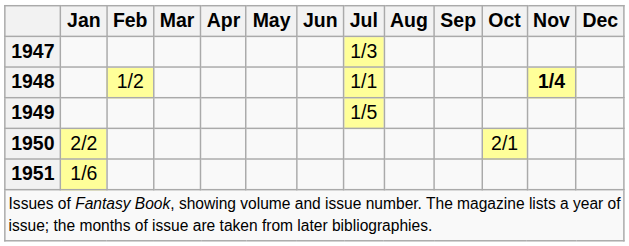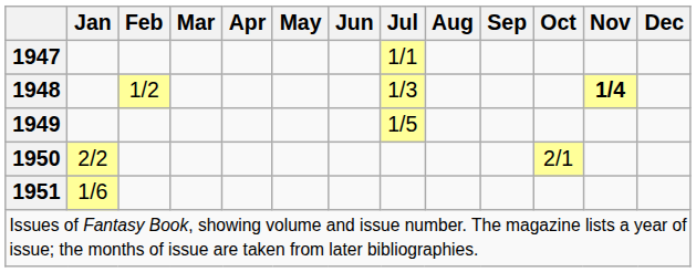 <table class="wikitable" style="font-size: 10pt; line-height: 11pt; margin-right: 2em; text-align: center; float: right">
 <tr>
 <th></th>
 <th>Jan</th>
 <th>Feb</th>
 <th>Mar</th>
 <th>Apr</th>
 <th>May</th>
 <th>Jun</th>
 <th>Jul</th>
 <th>Aug</th>
 <th>Sep</th>
 <th>Oct</th>
 <th>Nov</th>
 <th>Dec</th>
 </tr>
 <tr>
 <th>1947</th>
 <td></td>
 <td></td>
 <td></td>
 <td></td>
 <td></td>
 <td></td>
-<td bgcolor=#ffff99>1/3</td>
+<td bgcolor=#ffff99>1/1</td>
 <td></td>
 <td></td>
 <td></td>
 <td></td>
 <td></td>
 </tr>
 <tr>
 <th>1948</th>
 <td></td>
 <td bgcolor=#ffff99>1/2</td>
 <td></td>
 <td></td>
 <td></td>
 <td></td>
-<td bgcolor=#ffff99>1/1</td>
+<td bgcolor=#ffff99>1/3</td>
 <td></td>
 <td></td>
 <td></td>
 <td bgcolor=#ffff99><strong>1/4</strong></td>
 <td></td>
 </tr>
 <tr>
 <th>1949</th>
 <td></td>
 <td></td>
 <td></td>
 <td></td>
 <td></td>
 <td></td>
 <td bgcolor=#ffff99>1/5</td>
 <td></td>
 <td></td>
 <td></td>
 <td></td>
 <td></td>
 </tr>
 <tr>
 <th>1950</th>
 <td bgcolor=#ffff99>2/2</td>
 <td></td>
 <td></td>
 <td></td>
 <td></td>
 <td></td>
 <td></td>
 <td></td>
 <td></td>
 <td bgcolor=#ffff99>2/1</td>
 <td></td>
 <td></td>
 </tr>
 <tr>
 <th>1951</th>
 <td bgcolor=#ffff99>1/6</td>
 <td></td>
 <td></td>
 <td></td>
 <td></td>
 <td></td>
 <td></td>
 <td></td>
 <td></td>
 <td></td>
 <td></td>
 <td></td>
 </tr>
 <tr>
 <td colspan="13" style="font-size: 8pt; text-align:left">Issues of <em>Fantasy Book</em>, showing volume and issue number.  The magazine lists a year of<br>issue; the months of issue are taken from later bibliographies.</td>
 </tr>
 </table>
